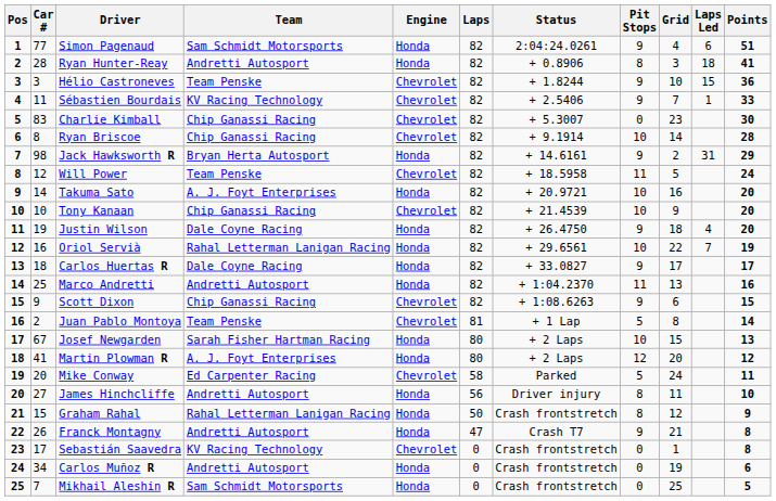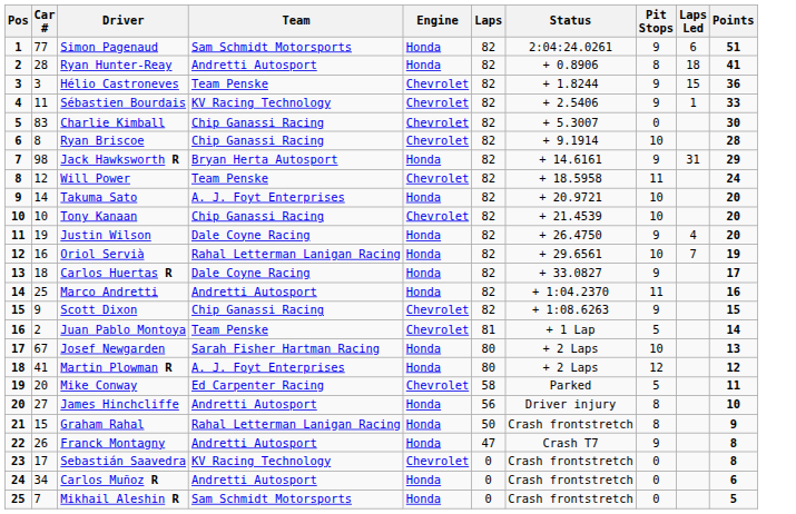 <table class="wikitable" "style=font-size=95%">
 <tr>
 <th>Pos</th>
 <th>Car<br>#</th>
 <th>Driver</th>
 <th>Team</th>
 <th>Engine</th>
 <th>Laps</th>
 <th>Status</th>
 <th>Pit<br>Stops</th>
-<th>Grid</th>
 <th>Laps<br>Led</th>
 <th>Points</th>
 </tr>
 <tr>
 <td align="center"><strong>1</strong></td>
 <td>77</td>
 <td> <a href='#'>Simon Pagenaud</a></td>
 <td><a href='#'>Sam Schmidt Motorsports</a></td>
 <td><a href='#'>Honda</a></td>
 <td align="center">82</td>
 <td align="center">2:04:24.0261</td>
 <td align="center">9</td>
-<td align="center">4</td>
 <td align="center">6</td>
 <td align="center"><strong>51</strong></td>
 </tr>
 <tr>
 <td align="center"><strong>2</strong></td>
 <td>28</td>
 <td> <a href='#'>Ryan Hunter-Reay</a></td>
 <td><a href='#'>Andretti Autosport</a></td>
 <td><a href='#'>Honda</a></td>
 <td align="center">82</td>
 <td align="center">+ 0.8906</td>
 <td align="center">8</td>
-<td align="center">3</td>
 <td align="center">18</td>
 <td align="center"><strong>41</strong></td>
 </tr>
 <tr>
 <td align="center"><strong>3</strong></td>
 <td>3</td>
 <td> <a href='#'>Hélio Castroneves</a></td>
 <td><a href='#'>Team Penske</a></td>
 <td><a href='#'>Chevrolet</a></td>
 <td align="center">82</td>
 <td align="center">+ 1.8244</td>
 <td align="center">9</td>
-<td align="center">10</td>
 <td align="center">15</td>
 <td align="center"><strong>36</strong></td>
 </tr>
 <tr>
 <td align="center"><strong>4</strong></td>
 <td>11</td>
 <td> <a href='#'>Sébastien Bourdais</a></td>
 <td><a href='#'>KV Racing Technology</a></td>
 <td><a href='#'>Chevrolet</a></td>
 <td align="center">82</td>
 <td align="center">+ 2.5406</td>
 <td align="center">9</td>
-<td align="center">7</td>
 <td align="center">1</td>
 <td align="center"><strong>33</strong></td>
 </tr>
 <tr>
 <td align="center"><strong>5</strong></td>
 <td>83</td>
 <td> <a href='#'>Charlie Kimball</a></td>
 <td><a href='#'>Chip Ganassi Racing</a></td>
 <td><a href='#'>Chevrolet</a></td>
 <td align="center">82</td>
 <td align="center">+ 5.3007</td>
 <td align="center">0</td>
-<td align="center">23</td>
 <td align="center"></td>
 <td align="center"><strong>30</strong></td>
 </tr>
 <tr>
 <td align="center"><strong>6</strong></td>
 <td>8</td>
 <td> <a href='#'>Ryan Briscoe</a></td>
 <td><a href='#'>Chip Ganassi Racing</a></td>
 <td><a href='#'>Chevrolet</a></td>
 <td align="center">82</td>
 <td align="center">+ 9.1914</td>
 <td align="center">10</td>
-<td align="center">14</td>
 <td align="center"></td>
 <td align="center"><strong>28</strong></td>
 </tr>
 <tr>
 <td align="center"><strong>7</strong></td>
 <td>98</td>
 <td> <a href='#'>Jack Hawksworth</a> <strong><span>R</span></strong></td>
 <td><a href='#'>Bryan Herta Autosport</a></td>
 <td><a href='#'>Honda</a></td>
 <td align="center">82</td>
 <td align="center">+ 14.6161</td>
 <td align="center">9</td>
-<td align="center">2</td>
 <td align="center">31</td>
 <td align="center"><strong>29</strong></td>
 </tr>
 <tr>
 <td align="center"><strong>8</strong></td>
 <td>12</td>
 <td> <a href='#'>Will Power</a></td>
 <td><a href='#'>Team Penske</a></td>
 <td><a href='#'>Chevrolet</a></td>
 <td align="center">82</td>
 <td align="center">+ 18.5958</td>
 <td align="center">11</td>
-<td align="center">5</td>
 <td align="center"></td>
 <td align="center"><strong>24</strong></td>
 </tr>
 <tr>
 <td align="center"><strong>9</strong></td>
 <td>14</td>
 <td> <a href='#'>Takuma Sato</a></td>
 <td><a href='#'>A. J. Foyt Enterprises</a></td>
 <td><a href='#'>Honda</a></td>
 <td align="center">82</td>
 <td align="center">+ 20.9721</td>
 <td align="center">10</td>
-<td align="center">16</td>
 <td align="center"></td>
 <td align="center"><strong>20</strong></td>
 </tr>
 <tr>
 <td align="center"><strong>10</strong></td>
 <td>10</td>
 <td> <a href='#'>Tony Kanaan</a></td>
 <td><a href='#'>Chip Ganassi Racing</a></td>
 <td><a href='#'>Chevrolet</a></td>
 <td align="center">82</td>
 <td align="center">+ 21.4539</td>
 <td align="center">10</td>
-<td align="center">9</td>
 <td align="center"></td>
 <td align="center"><strong>20</strong></td>
 </tr>
 <tr>
 <td align="center"><strong>11</strong></td>
 <td>19</td>
 <td> <a href='#'>Justin Wilson</a></td>
 <td><a href='#'>Dale Coyne Racing</a></td>
 <td><a href='#'>Honda</a></td>
 <td align="center">82</td>
 <td align="center">+ 26.4750</td>
 <td align="center">9</td>
-<td align="center">18</td>
 <td align="center">4</td>
 <td align="center"><strong>20</strong></td>
 </tr>
 <tr>
 <td align="center"><strong>12</strong></td>
 <td>16</td>
 <td> <a href='#'>Oriol Servià</a></td>
 <td><a href='#'>Rahal Letterman Lanigan Racing</a></td>
 <td><a href='#'>Honda</a></td>
 <td align="center">82</td>
 <td align="center">+ 29.6561</td>
 <td align="center">10</td>
-<td align="center">22</td>
 <td align="center">7</td>
 <td align="center"><strong>19</strong></td>
 </tr>
 <tr>
 <td align="center"><strong>13</strong></td>
 <td>18</td>
 <td> <a href='#'>Carlos Huertas</a> <strong><span>R</span></strong></td>
 <td><a href='#'>Dale Coyne Racing</a></td>
 <td><a href='#'>Honda</a></td>
 <td align="center">82</td>
 <td align="center">+ 33.0827</td>
 <td align="center">9</td>
-<td align="center">17</td>
 <td align="center"></td>
 <td align="center"><strong>17</strong></td>
 </tr>
 <tr>
 <td align="center"><strong>14</strong></td>
 <td>25</td>
 <td> <a href='#'>Marco Andretti</a></td>
 <td><a href='#'>Andretti Autosport</a></td>
 <td><a href='#'>Honda</a></td>
 <td align="center">82</td>
 <td align="center">+ 1:04.2370</td>
 <td align="center">11</td>
-<td align="center">13</td>
 <td align="center"></td>
 <td align="center"><strong>16</strong></td>
 </tr>
 <tr>
 <td align="center"><strong>15</strong></td>
 <td>9</td>
 <td> <a href='#'>Scott Dixon</a></td>
 <td><a href='#'>Chip Ganassi Racing</a></td>
 <td><a href='#'>Chevrolet</a></td>
 <td align="center">82</td>
 <td align="center">+ 1:08.6263</td>
 <td align="center">9</td>
-<td align="center">6</td>
 <td align="center"></td>
 <td align="center"><strong>15</strong></td>
 </tr>
 <tr>
 <td align="center"><strong>16</strong></td>
 <td>2</td>
 <td> <a href='#'>Juan Pablo Montoya</a></td>
 <td><a href='#'>Team Penske</a></td>
 <td><a href='#'>Chevrolet</a></td>
 <td align="center">81</td>
 <td align="center">+ 1 Lap</td>
 <td align="center">5</td>
-<td align="center">8</td>
 <td align="center"></td>
 <td align="center"><strong>14</strong></td>
 </tr>
 <tr>
 <td align="center"><strong>17</strong></td>
 <td>67</td>
 <td> <a href='#'>Josef Newgarden</a></td>
 <td><a href='#'>Sarah Fisher Hartman Racing</a></td>
 <td><a href='#'>Honda</a></td>
 <td align="center">80</td>
 <td align="center">+ 2 Laps</td>
 <td align="center">10</td>
-<td align="center">15</td>
 <td align="center"></td>
 <td align="center"><strong>13</strong></td>
 </tr>
 <tr>
 <td align="center"><strong>18</strong></td>
 <td>41</td>
 <td> <a href='#'>Martin Plowman</a> <strong><span>R</span></strong></td>
 <td><a href='#'>A. J. Foyt Enterprises</a></td>
 <td><a href='#'>Honda</a></td>
 <td align="center">80</td>
 <td align="center">+ 2 Laps</td>
 <td align="center">12</td>
-<td align="center">20</td>
 <td align="center"></td>
 <td align="center"><strong>12</strong></td>
 </tr>
 <tr>
 <td align="center"><strong>19</strong></td>
 <td>20</td>
 <td> <a href='#'>Mike Conway</a></td>
 <td><a href='#'>Ed Carpenter Racing</a></td>
 <td><a href='#'>Chevrolet</a></td>
 <td align="center">58</td>
 <td align="center">Parked</td>
 <td align="center">5</td>
-<td align="center">24</td>
 <td align="center"></td>
 <td align="center"><strong>11</strong></td>
 </tr>
 <tr>
 <td align="center"><strong>20</strong></td>
 <td>27</td>
 <td> <a href='#'>James Hinchcliffe</a></td>
 <td><a href='#'>Andretti Autosport</a></td>
 <td><a href='#'>Honda</a></td>
 <td align="center">56</td>
 <td align="center">Driver injury</td>
 <td align="center">8</td>
-<td align="center">11</td>
 <td align="center"></td>
 <td align="center"><strong>10</strong></td>
 </tr>
 <tr>
 <td align="center"><strong>21</strong></td>
 <td>15</td>
 <td> <a href='#'>Graham Rahal</a></td>
 <td><a href='#'>Rahal Letterman Lanigan Racing</a></td>
 <td><a href='#'>Honda</a></td>
 <td align="center">50</td>
 <td align="center">Crash frontstretch</td>
 <td align="center">8</td>
-<td align="center">12</td>
 <td align="center"></td>
 <td align="center"><strong>9</strong></td>
 </tr>
 <tr>
 <td align="center"><strong>22</strong></td>
 <td>26</td>
 <td> <a href='#'>Franck Montagny</a></td>
 <td><a href='#'>Andretti Autosport</a></td>
 <td><a href='#'>Honda</a></td>
 <td align="center">47</td>
 <td align="center">Crash T7</td>
 <td align="center">9</td>
-<td align="center">21</td>
 <td align="center"></td>
 <td align="center"><strong>8</strong></td>
 </tr>
 <tr>
 <td align="center"><strong>23</strong></td>
 <td>17</td>
 <td> <a href='#'>Sebastián Saavedra</a></td>
 <td><a href='#'>KV Racing Technology</a></td>
 <td><a href='#'>Chevrolet</a></td>
 <td align="center">0</td>
 <td align="center">Crash frontstretch</td>
 <td align="center">0</td>
-<td align="center">1</td>
 <td align="center"></td>
 <td align="center"><strong>8</strong></td>
 </tr>
 <tr>
 <td align="center"><strong>24</strong></td>
 <td>34</td>
 <td> <a href='#'>Carlos Muñoz</a> <strong><span>R</span></strong></td>
 <td><a href='#'>Andretti Autosport</a></td>
 <td><a href='#'>Honda</a></td>
 <td align="center">0</td>
 <td align="center">Crash frontstretch</td>
 <td align="center">0</td>
-<td align="center">19</td>
 <td align="center"></td>
 <td align="center"><strong>6</strong></td>
 </tr>
 <tr>
 <td align="center"><strong>25</strong></td>
 <td>7</td>
 <td> <a href='#'>Mikhail Aleshin</a> <strong><span>R</span></strong></td>
 <td><a href='#'>Sam Schmidt Motorsports</a></td>
 <td><a href='#'>Honda</a></td>
 <td align="center">0</td>
 <td align="center">Crash frontstretch</td>
 <td align="center">0</td>
-<td align="center">25</td>
 <td align="center"></td>
 <td align="center"><strong>5</strong></td>
 </tr>
 </table>
